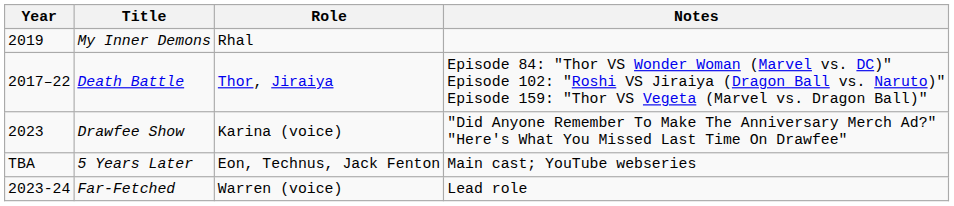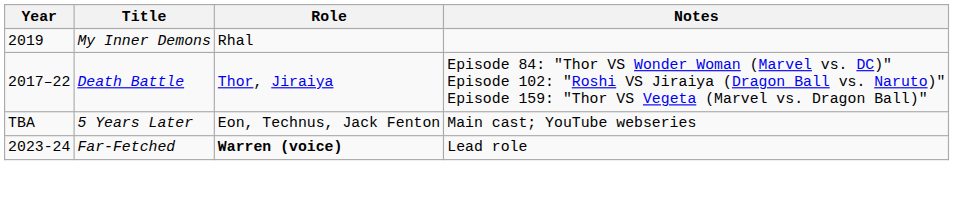 <table class="wikitable plainrowheaders">
 <tr>
 <th>Year</th>
 <th>Title</th>
 <th>Role</th>
 <th class="unsortable">Notes</th>
 </tr>
 <tr>
 <td>2019</td>
 <td><em>My Inner Demons</em></td>
 <td>Rhal</td>
 <td></td>
 </tr>
 <tr>
 <td>2017–22</td>
 <td><em><a href='#'>Death Battle</a></em></td>
 <td><a href='#'>Thor</a>, <a href='#'>Jiraiya</a></td>
 <td>Episode 84: "Thor VS <a href='#'>Wonder Woman</a> (<a href='#'>Marvel</a> vs. <a href='#'>DC</a>)" <br>Episode 102: "<a href='#'>Roshi</a> VS Jiraiya (<a href='#'>Dragon Ball</a> vs. <a href='#'>Naruto</a>)"<br>Episode 159: "Thor VS <a href='#'>Vegeta</a> (Marvel vs. Dragon Ball)"</td>
 </tr>
 <tr>
-<td>2023</td>
-<td><em>Drawfee Show</em></td>
-<td>Karina (voice)</td>
-<td>"Did Anyone Remember To Make The Anniversary Merch Ad?"<br>"Here's What You Missed Last Time On Drawfee"</td>
-</tr>
-<tr>
 <td>TBA</td>
 <td><em>5 Years Later</em></td>
 <td>Eon, Technus, Jack Fenton</td>
 <td>Main cast; YouTube webseries</td>
 </tr>
 <tr>
 <td>2023-24</td>
 <td><em>Far-Fetched</em></td>
-<td>Warren (voice)</td>
+<td><strong>Warren (voice)</strong></td>
 <td>Lead role</td>
 </tr>
 </table>
